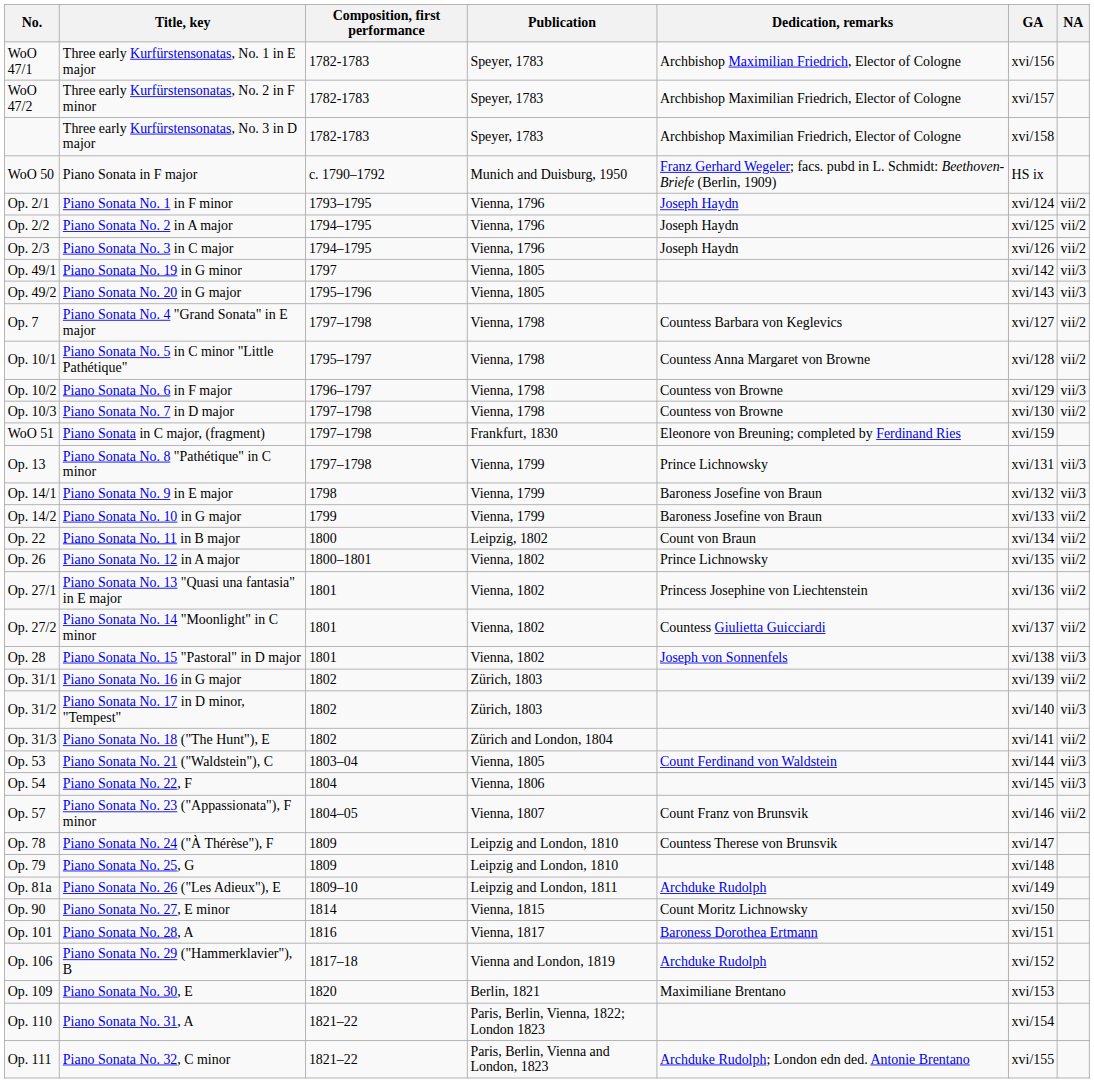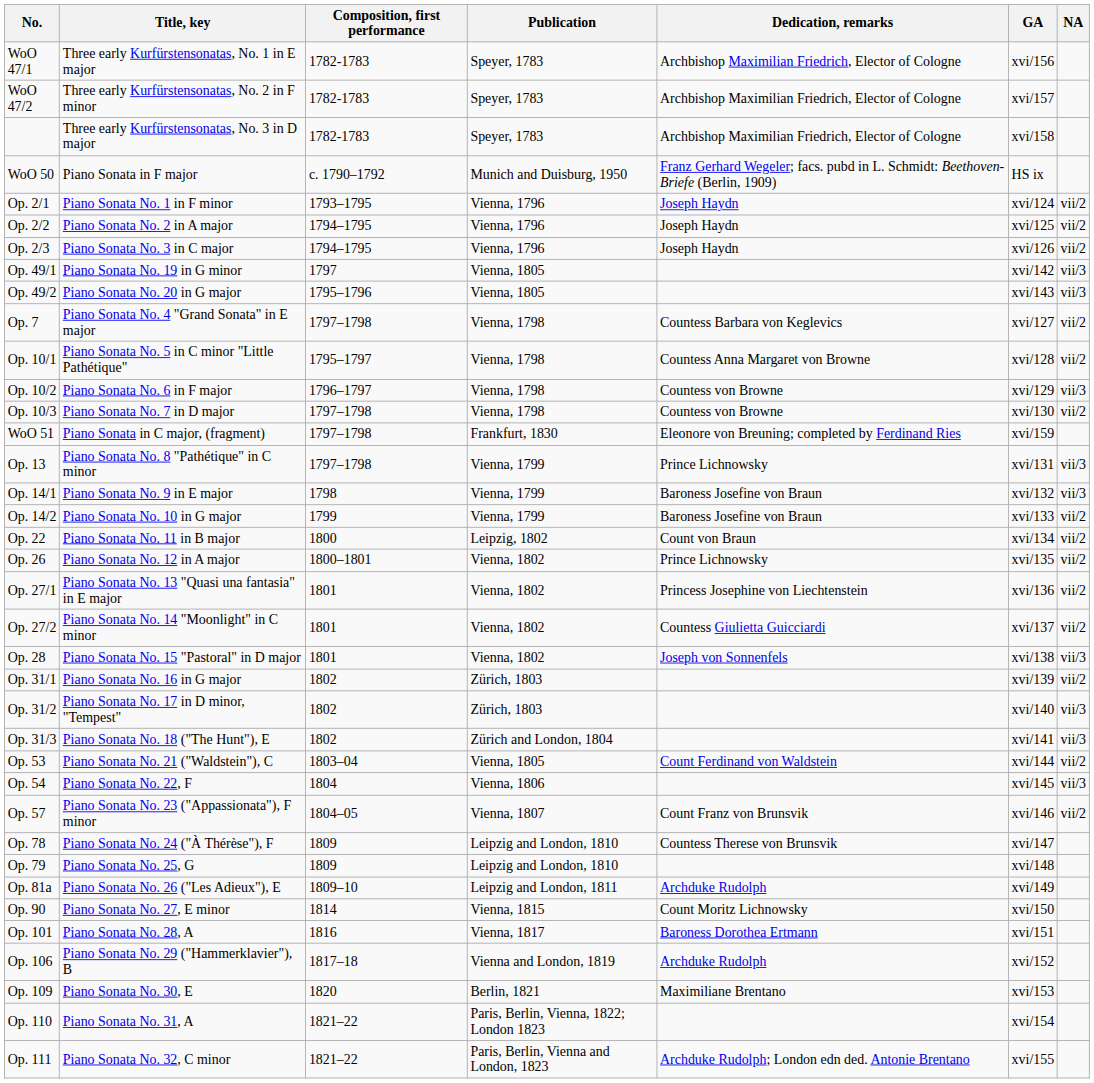 <table class="wikitable sortable">
 <tr>
 <th>No.</th>
 <th>Title, key</th>
 <th>Composition, first performance</th>
 <th>Publication</th>
 <th>Dedication, remarks</th>
 <th class-"unsortable">GA</th>
 <th class="unsortable">NA</th>
 </tr>
 <tr>
 <td>WoO 47/1</td>
 <td>Three early <a href='#'>Kurfürstensonatas</a>, No. 1 in E major</td>
 <td data-sort-value="1783">1782-1783</td>
 <td data-sort-value="1783">Speyer, 1783</td>
 <td>Archbishop <a href='#'>Maximilian Friedrich</a>, Elector of Cologne</td>
 <td>xvi/156</td>
 <td></td>
 </tr>
 <tr>
 <td>WoO 47/2</td>
 <td>Three early <a href='#'>Kurfürstensonatas</a>, No. 2 in F minor</td>
 <td data-sort-value="1783">1782-1783</td>
 <td data-sort-value="1783">Speyer, 1783</td>
 <td>Archbishop Maximilian Friedrich, Elector of Cologne</td>
 <td>xvi/157</td>
 <td></td>
 </tr>
 <tr>
 <td></td>
 <td>Three early <a href='#'>Kurfürstensonatas</a>, No. 3 in D major</td>
 <td data-sort-value="1783">1782-1783</td>
 <td data-sort-value="1783">Speyer, 1783</td>
 <td>Archbishop Maximilian Friedrich, Elector of Cologne</td>
 <td>xvi/158</td>
 <td></td>
 </tr>
 <tr>
 <td>WoO 50</td>
 <td>Piano Sonata in F major</td>
 <td data-sort-value="1790">c. 1790–1792</td>
 <td data-sort-value="1950">Munich and Duisburg, 1950</td>
 <td><a href='#'>Franz Gerhard Wegeler</a>; facs. pubd in L. Schmidt: <em>Beethoven-Briefe</em> (Berlin, 1909)</td>
 <td>HS ix</td>
 <td></td>
 </tr>
 <tr>
 <td>Op. 2/1</td>
 <td><a href='#'>Piano Sonata No. 1</a> in F minor</td>
 <td data-sort-value="1793">1793–1795</td>
 <td data-sort-value="1796">Vienna, 1796</td>
 <td><a href='#'>Joseph Haydn</a></td>
 <td>xvi/124</td>
 <td>vii/2</td>
 </tr>
 <tr>
 <td>Op. 2/2</td>
 <td><a href='#'>Piano Sonata No. 2</a> in A major</td>
 <td data-sort-value="1794">1794–1795</td>
 <td data-sort-value="1795">Vienna, 1796</td>
 <td>Joseph Haydn</td>
 <td>xvi/125</td>
 <td>vii/2</td>
 </tr>
 <tr>
 <td>Op. 2/3</td>
 <td><a href='#'>Piano Sonata No. 3</a> in C major</td>
 <td data-sort-value="1794">1794–1795</td>
 <td data-sort-value="1796">Vienna, 1796</td>
 <td>Joseph Haydn</td>
 <td>xvi/126</td>
 <td>vii/2</td>
 </tr>
 <tr>
 <td>Op. 49/1</td>
 <td><a href='#'>Piano Sonata No. 19</a> in G minor</td>
 <td data-sort-value="1797">1797</td>
 <td data-sort-value="1805">Vienna, 1805</td>
 <td></td>
 <td>xvi/142</td>
 <td>vii/3</td>
 </tr>
 <tr>
 <td>Op. 49/2</td>
 <td><a href='#'>Piano Sonata No. 20</a> in G major</td>
 <td data-sort-value="1795">1795–1796</td>
 <td data-sort-value="1805">Vienna, 1805</td>
 <td></td>
 <td>xvi/143</td>
 <td>vii/3</td>
 </tr>
 <tr>
 <td>Op. 7</td>
 <td><a href='#'>Piano Sonata No. 4</a> "Grand Sonata" in E major</td>
 <td data-sort-value="1797">1797–1798</td>
 <td data-sort-value="1798">Vienna, 1798</td>
 <td>Countess Barbara von Keglevics</td>
 <td>xvi/127</td>
 <td>vii/2</td>
 </tr>
 <tr>
 <td>Op. 10/1</td>
 <td><a href='#'>Piano Sonata No. 5</a> in C minor "Little Pathétique"</td>
 <td data-sort-value="1795">1795–1797</td>
 <td data-sort-value="1798">Vienna, 1798</td>
 <td>Countess Anna Margaret von Browne</td>
 <td>xvi/128</td>
 <td>vii/2</td>
 </tr>
 <tr>
 <td>Op. 10/2</td>
 <td><a href='#'>Piano Sonata No. 6</a> in F major</td>
 <td data-sort-value="1796">1796–1797</td>
 <td data-sort-value="1798">Vienna, 1798</td>
 <td>Countess von Browne</td>
 <td>xvi/129</td>
 <td>vii/3</td>
 </tr>
 <tr>
 <td>Op. 10/3</td>
 <td><a href='#'>Piano Sonata No. 7</a> in D major</td>
 <td data-sort-value="1797">1797–1798</td>
 <td data-sort-value="1798">Vienna, 1798</td>
 <td>Countess von Browne</td>
 <td>xvi/130</td>
 <td>vii/2</td>
 </tr>
 <tr>
 <td>WoO 51</td>
 <td><a href='#'>Piano Sonata</a> in C major, (fragment)</td>
 <td data-sort-value="1797">1797–1798</td>
 <td data-sort-value="1830">Frankfurt, 1830</td>
 <td>Eleonore von Breuning; completed by <a href='#'>Ferdinand Ries</a></td>
 <td>xvi/159</td>
 <td></td>
 </tr>
 <tr>
 <td>Op. 13</td>
 <td><a href='#'>Piano Sonata No. 8</a> "Pathétique"  in C minor</td>
 <td data-sort-value="1797">1797–1798</td>
 <td data-sort-value="1799">Vienna, 1799</td>
 <td>Prince Lichnowsky</td>
 <td>xvi/131</td>
 <td>vii/3</td>
 </tr>
 <tr>
 <td>Op. 14/1</td>
 <td><a href='#'>Piano Sonata No. 9</a> in E major</td>
 <td data-sort-value="1798">1798</td>
 <td data-sort-value="1799">Vienna, 1799</td>
 <td>Baroness Josefine von Braun</td>
 <td>xvi/132</td>
 <td>vii/3</td>
 </tr>
 <tr>
 <td>Op. 14/2</td>
 <td><a href='#'>Piano Sonata No. 10</a> in G major</td>
 <td data-sort-value="1799">1799</td>
 <td data-sort-value="1799">Vienna, 1799</td>
 <td>Baroness Josefine von Braun</td>
 <td>xvi/133</td>
 <td>vii/2</td>
 </tr>
 <tr>
 <td>Op. 22</td>
 <td><a href='#'>Piano Sonata No. 11</a> in B major</td>
 <td data-sort-value="1800">1800</td>
 <td data-sort-value="1802">Leipzig, 1802</td>
 <td>Count von Braun</td>
 <td>xvi/134</td>
 <td>vii/2</td>
 </tr>
 <tr>
 <td>Op. 26</td>
 <td><a href='#'>Piano Sonata No. 12</a> in A major</td>
 <td data-sort-value="1800">1800–1801</td>
 <td data-sort-value="1802">Vienna, 1802</td>
 <td>Prince Lichnowsky</td>
 <td>xvi/135</td>
 <td>vii/2</td>
 </tr>
 <tr>
 <td>Op. 27/1</td>
 <td><a href='#'>Piano Sonata No. 13</a> "Quasi una fantasia" in E major</td>
 <td data-sort-value="1801">1801</td>
 <td data-sort-value="1802">Vienna, 1802</td>
 <td>Princess Josephine von Liechtenstein</td>
 <td>xvi/136</td>
 <td>vii/2</td>
 </tr>
 <tr>
 <td>Op. 27/2</td>
 <td><a href='#'>Piano Sonata No. 14</a> "Moonlight" in C minor</td>
 <td data-sort-value="1801">1801</td>
 <td data-sort-value="1802">Vienna, 1802</td>
 <td>Countess <a href='#'>Giulietta Guicciardi</a></td>
 <td>xvi/137</td>
 <td>vii/2</td>
 </tr>
 <tr>
 <td>Op. 28</td>
 <td><a href='#'>Piano Sonata No. 15</a> "Pastoral" in D major</td>
 <td data-sort-value="1801">1801</td>
 <td data-sort-value="1802">Vienna, 1802</td>
 <td><a href='#'>Joseph von Sonnenfels</a></td>
 <td>xvi/138</td>
 <td>vii/3</td>
 </tr>
 <tr>
 <td>Op. 31/1</td>
 <td><a href='#'>Piano Sonata No. 16</a> in G major</td>
 <td data-sort-value="1802">1802</td>
 <td data-sort-value="1803">Zürich, 1803</td>
 <td></td>
 <td>xvi/139</td>
 <td>vii/2</td>
 </tr>
 <tr>
 <td>Op. 31/2</td>
 <td><a href='#'>Piano Sonata No. 17</a> in D minor, "Tempest"</td>
 <td data-sort-value="1802">1802</td>
 <td data-sort-value="1803">Zürich, 1803</td>
 <td></td>
 <td>xvi/140</td>
 <td>vii/3</td>
 </tr>
 <tr>
 <td>Op. 31/3</td>
 <td><a href='#'>Piano Sonata No. 18</a> ("The Hunt"), E</td>
 <td data-sort-value="1802">1802</td>
 <td data-sort-value="1804">Zürich and London, 1804</td>
 <td></td>
 <td>xvi/141</td>
-<td>vii/2</td>
+<td>vii/3</td>
 </tr>
 <tr>
 <td>Op. 53</td>
 <td><a href='#'>Piano Sonata No. 21</a> ("Waldstein"), C</td>
 <td data-sort-value="1803">1803–04</td>
 <td data-sort-value="1805">Vienna, 1805</td>
 <td><a href='#'>Count Ferdinand von Waldstein</a></td>
 <td>xvi/144</td>
-<td>vii/3</td>
+<td>vii/2</td>
 </tr>
 <tr>
 <td>Op. 54</td>
 <td><a href='#'>Piano Sonata No. 22</a>, F</td>
 <td data-sort-value="1804">1804</td>
 <td data-sort-value="1806">Vienna, 1806</td>
 <td></td>
 <td>xvi/145</td>
 <td>vii/3</td>
 </tr>
 <tr>
 <td>Op. 57</td>
 <td><a href='#'>Piano Sonata No. 23</a> ("Appassionata"), F minor</td>
 <td data-sort-value="1804">1804–05</td>
 <td data-sort-value="1807">Vienna, 1807</td>
 <td>Count Franz von Brunsvik</td>
 <td>xvi/146</td>
 <td>vii/2</td>
 </tr>
 <tr>
 <td>Op. 78</td>
 <td><a href='#'>Piano Sonata No. 24</a> ("À Thérèse"), F</td>
 <td data-sort-value="1809">1809</td>
 <td data-sort-value="1810">Leipzig and London, 1810</td>
 <td>Countess Therese von Brunsvik</td>
 <td>xvi/147</td>
 <td></td>
 </tr>
 <tr>
 <td>Op. 79</td>
 <td><a href='#'>Piano Sonata No. 25</a>, G</td>
 <td data-sort-value="1809">1809</td>
 <td data-sort-value="1810">Leipzig and London, 1810</td>
 <td></td>
 <td>xvi/148</td>
 <td></td>
 </tr>
 <tr>
 <td>Op. 81a</td>
 <td><a href='#'>Piano Sonata No. 26</a> ("Les Adieux"), E</td>
 <td data-sort-value="1809">1809–10</td>
 <td data-sort-value="1811">Leipzig and London, 1811</td>
 <td><a href='#'>Archduke Rudolph</a></td>
 <td>xvi/149</td>
 <td></td>
 </tr>
 <tr>
 <td>Op. 90</td>
 <td><a href='#'>Piano Sonata No. 27</a>, E minor</td>
 <td data-sort-value="1814">1814</td>
 <td data-sort-value="1815">Vienna, 1815</td>
 <td>Count Moritz Lichnowsky</td>
 <td>xvi/150</td>
 <td></td>
 </tr>
 <tr>
 <td>Op. 101</td>
 <td><a href='#'>Piano Sonata No. 28</a>, A</td>
 <td data-sort-value="1816">1816</td>
 <td data-sort-value="1817">Vienna, 1817</td>
 <td><a href='#'>Baroness Dorothea Ertmann</a></td>
 <td>xvi/151</td>
 <td></td>
 </tr>
 <tr>
 <td>Op. 106</td>
 <td><a href='#'>Piano Sonata No. 29</a> ("Hammerklavier"), B</td>
 <td data-sort-value="1817">1817–18</td>
 <td data-sort-value="1819">Vienna and London, 1819</td>
 <td><a href='#'>Archduke Rudolph</a></td>
 <td>xvi/152</td>
 <td></td>
 </tr>
 <tr>
 <td>Op. 109</td>
 <td><a href='#'>Piano Sonata No. 30</a>, E</td>
 <td data-sort-value="1820">1820</td>
 <td data-sort-value="1821">Berlin, 1821</td>
 <td>Maximiliane Brentano</td>
 <td>xvi/153</td>
 <td></td>
 </tr>
 <tr>
 <td>Op. 110</td>
 <td><a href='#'>Piano Sonata No. 31</a>, A</td>
 <td data-sort-value="1821">1821–22</td>
 <td data-sort-value="1822">Paris, Berlin, Vienna, 1822; London 1823</td>
 <td></td>
 <td>xvi/154</td>
 <td></td>
 </tr>
 <tr>
 <td>Op. 111</td>
 <td><a href='#'>Piano Sonata No. 32</a>, C minor</td>
 <td data-sort-value="1821">1821–22</td>
 <td data-sort-value="1823">Paris, Berlin, Vienna and London, 1823</td>
 <td><a href='#'>Archduke Rudolph</a>; London edn ded. <a href='#'>Antonie Brentano</a></td>
 <td>xvi/155</td>
 <td></td>
 </tr>
 </table>
